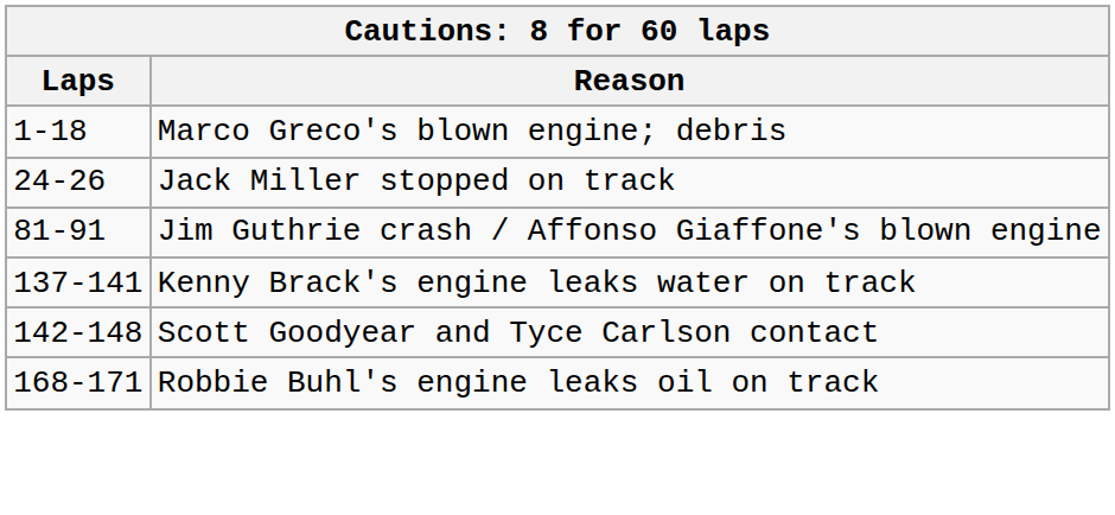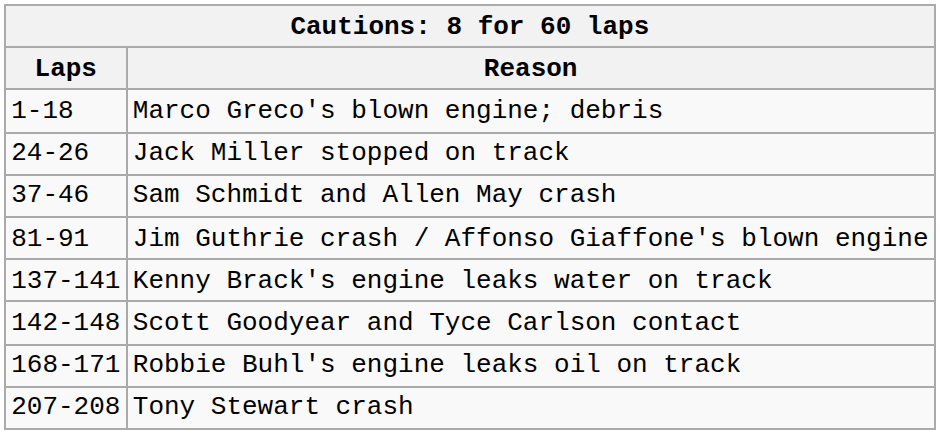 <table class="wikitable">
 <tr>
 <th colspan=2>Cautions: 8 for 60 laps</th>
 </tr>
 <tr>
 <th>Laps</th>
 <th>Reason</th>
 </tr>
 <tr>
 <td>1-18</td>
 <td>Marco Greco's blown engine; debris</td>
 </tr>
 <tr>
 <td>24-26</td>
 <td>Jack Miller stopped on track</td>
 </tr>
 <tr>
+<td>37-46</td>
+<td>Sam Schmidt and Allen May crash</td>
+</tr>
+<tr>
 <td>81-91</td>
 <td>Jim Guthrie crash / Affonso Giaffone's blown engine</td>
 </tr>
 <tr>
 <td>137-141</td>
 <td>Kenny Brack's engine leaks water on track</td>
 </tr>
 <tr>
 <td>142-148</td>
 <td>Scott Goodyear and Tyce Carlson contact</td>
 </tr>
 <tr>
 <td>168-171</td>
 <td>Robbie Buhl's engine leaks oil on track</td>
 </tr>
+<tr>
+<td>207-208</td>
+<td>Tony Stewart crash</td>
+</tr>
 </table>
